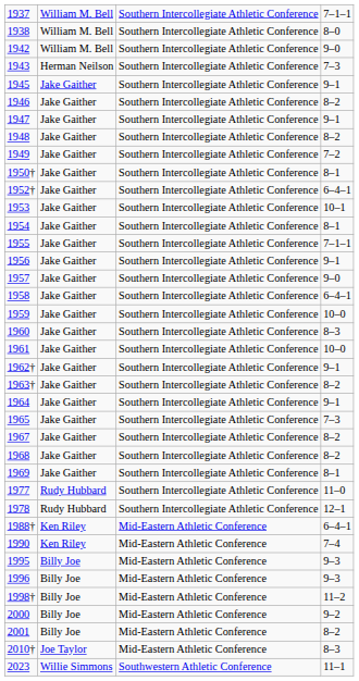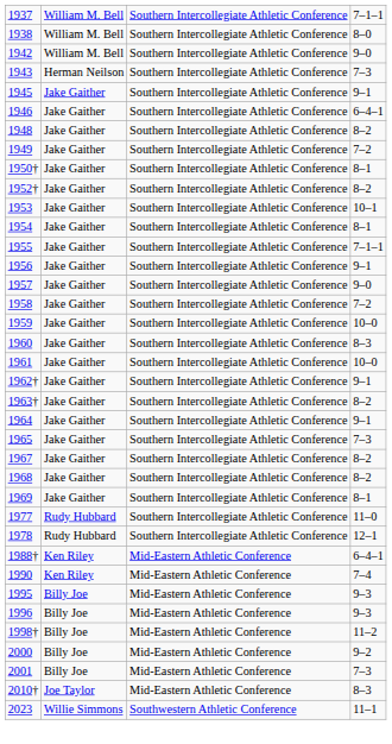 <table class="wikitable">
 <tr>
 <td><a href='#'>1937</a></td>
 <td><a href='#'>William M. Bell</a></td>
 <td><a href='#'>Southern Intercollegiate Athletic Conference</a></td>
 <td>7–1–1</td>
 </tr>
 <tr>
 <td><a href='#'>1938</a></td>
 <td>William M. Bell</td>
 <td>Southern Intercollegiate Athletic Conference</td>
 <td>8–0</td>
 </tr>
 <tr>
 <td><a href='#'>1942</a></td>
 <td>William M. Bell</td>
 <td>Southern Intercollegiate Athletic Conference</td>
 <td>9–0</td>
 </tr>
 <tr>
 <td><a href='#'>1943</a></td>
 <td>Herman Neilson</td>
 <td>Southern Intercollegiate Athletic Conference</td>
 <td>7–3</td>
 </tr>
 <tr>
 <td><a href='#'>1945</a></td>
 <td><a href='#'>Jake Gaither</a></td>
 <td>Southern Intercollegiate Athletic Conference</td>
 <td>9–1</td>
 </tr>
 <tr>
 <td><a href='#'>1946</a></td>
 <td>Jake Gaither</td>
 <td>Southern Intercollegiate Athletic Conference</td>
-<td>8–2</td>
-</tr>
-<tr>
-<td><a href='#'>1947</a></td>
-<td>Jake Gaither</td>
-<td>Southern Intercollegiate Athletic Conference</td>
-<td>9–1</td>
+<td>6–4–1</td>
 </tr>
 <tr>
 <td><a href='#'>1948</a></td>
 <td>Jake Gaither</td>
 <td>Southern Intercollegiate Athletic Conference</td>
 <td>8–2</td>
 </tr>
 <tr>
 <td><a href='#'>1949</a></td>
 <td>Jake Gaither</td>
 <td>Southern Intercollegiate Athletic Conference</td>
 <td>7–2</td>
 </tr>
 <tr>
 <td><a href='#'>1950</a>†</td>
 <td>Jake Gaither</td>
 <td>Southern Intercollegiate Athletic Conference</td>
 <td>8–1</td>
 </tr>
 <tr>
 <td><a href='#'>1952</a>†</td>
 <td>Jake Gaither</td>
 <td>Southern Intercollegiate Athletic Conference</td>
-<td>6–4–1</td>
+<td>8–2</td>
 </tr>
 <tr>
 <td><a href='#'>1953</a></td>
 <td>Jake Gaither</td>
 <td>Southern Intercollegiate Athletic Conference</td>
 <td>10–1</td>
 </tr>
 <tr>
 <td><a href='#'>1954</a></td>
 <td>Jake Gaither</td>
 <td>Southern Intercollegiate Athletic Conference</td>
 <td>8–1</td>
 </tr>
 <tr>
 <td><a href='#'>1955</a></td>
 <td>Jake Gaither</td>
 <td>Southern Intercollegiate Athletic Conference</td>
 <td>7–1–1</td>
 </tr>
 <tr>
 <td><a href='#'>1956</a></td>
 <td>Jake Gaither</td>
 <td>Southern Intercollegiate Athletic Conference</td>
 <td>9–1</td>
 </tr>
 <tr>
 <td><a href='#'>1957</a></td>
 <td>Jake Gaither</td>
 <td>Southern Intercollegiate Athletic Conference</td>
 <td>9–0</td>
 </tr>
 <tr>
 <td><a href='#'>1958</a></td>
 <td>Jake Gaither</td>
 <td>Southern Intercollegiate Athletic Conference</td>
-<td>6–4–1</td>
+<td>7–2</td>
 </tr>
 <tr>
 <td><a href='#'>1959</a></td>
 <td>Jake Gaither</td>
 <td>Southern Intercollegiate Athletic Conference</td>
 <td>10–0</td>
 </tr>
 <tr>
 <td><a href='#'>1960</a></td>
 <td>Jake Gaither</td>
 <td>Southern Intercollegiate Athletic Conference</td>
 <td>8–3</td>
 </tr>
 <tr>
 <td><a href='#'>1961</a></td>
 <td>Jake Gaither</td>
 <td>Southern Intercollegiate Athletic Conference</td>
 <td>10–0</td>
 </tr>
 <tr>
 <td><a href='#'>1962</a>†</td>
 <td>Jake Gaither</td>
 <td>Southern Intercollegiate Athletic Conference</td>
 <td>9–1</td>
 </tr>
 <tr>
 <td><a href='#'>1963</a>†</td>
 <td>Jake Gaither</td>
 <td>Southern Intercollegiate Athletic Conference</td>
 <td>8–2</td>
 </tr>
 <tr>
 <td><a href='#'>1964</a></td>
 <td>Jake Gaither</td>
 <td>Southern Intercollegiate Athletic Conference</td>
 <td>9–1</td>
 </tr>
 <tr>
 <td><a href='#'>1965</a></td>
 <td>Jake Gaither</td>
 <td>Southern Intercollegiate Athletic Conference</td>
 <td>7–3</td>
 </tr>
 <tr>
 <td><a href='#'>1967</a></td>
 <td>Jake Gaither</td>
 <td>Southern Intercollegiate Athletic Conference</td>
 <td>8–2</td>
 </tr>
 <tr>
 <td><a href='#'>1968</a></td>
 <td>Jake Gaither</td>
 <td>Southern Intercollegiate Athletic Conference</td>
 <td>8–2</td>
 </tr>
 <tr>
 <td><a href='#'>1969</a></td>
 <td>Jake Gaither</td>
 <td>Southern Intercollegiate Athletic Conference</td>
 <td>8–1</td>
 </tr>
 <tr>
 <td><a href='#'>1977</a></td>
 <td><a href='#'>Rudy Hubbard</a></td>
 <td>Southern Intercollegiate Athletic Conference</td>
 <td>11–0</td>
 </tr>
 <tr>
 <td><a href='#'>1978</a></td>
 <td>Rudy Hubbard</td>
 <td>Southern Intercollegiate Athletic Conference</td>
 <td>12–1</td>
 </tr>
 <tr>
 <td><a href='#'>1988</a>†</td>
 <td><a href='#'>Ken Riley</a></td>
 <td><a href='#'>Mid-Eastern Athletic Conference</a></td>
 <td>6–4–1</td>
 </tr>
 <tr>
 <td><a href='#'>1990</a></td>
 <td><a href='#'>Ken Riley</a></td>
 <td>Mid-Eastern Athletic Conference</td>
 <td>7–4</td>
 </tr>
 <tr>
 <td><a href='#'>1995</a></td>
 <td><a href='#'>Billy Joe</a></td>
 <td>Mid-Eastern Athletic Conference</td>
 <td>9–3</td>
 </tr>
 <tr>
 <td><a href='#'>1996</a></td>
 <td>Billy Joe</td>
 <td>Mid-Eastern Athletic Conference</td>
 <td>9–3</td>
 </tr>
 <tr>
 <td><a href='#'>1998</a>†</td>
 <td>Billy Joe</td>
 <td>Mid-Eastern Athletic Conference</td>
 <td>11–2</td>
 </tr>
 <tr>
 <td><a href='#'>2000</a></td>
 <td>Billy Joe</td>
 <td>Mid-Eastern Athletic Conference</td>
 <td>9–2</td>
 </tr>
 <tr>
 <td><a href='#'>2001</a></td>
 <td>Billy Joe</td>
 <td>Mid-Eastern Athletic Conference</td>
-<td>8–2</td>
+<td>7–3</td>
 </tr>
 <tr>
 <td><a href='#'>2010</a>†</td>
 <td><a href='#'>Joe Taylor</a></td>
 <td>Mid-Eastern Athletic Conference</td>
 <td>8–3</td>
 </tr>
 <tr>
 <td><a href='#'>2023</a></td>
 <td><a href='#'>Willie Simmons</a></td>
 <td><a href='#'>Southwestern Athletic Conference</a></td>
 <td>11–1</td>
 </tr>
 </table>
